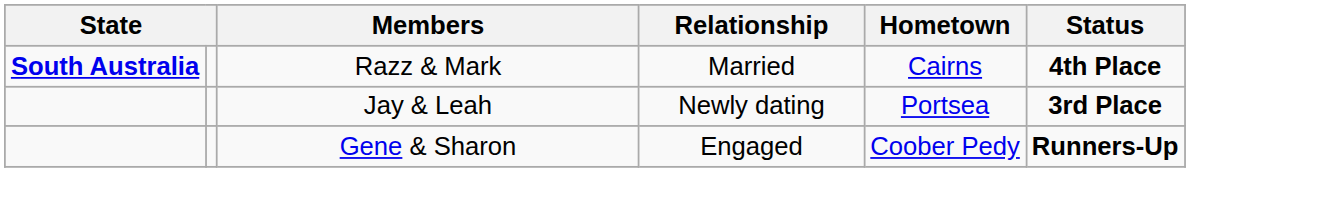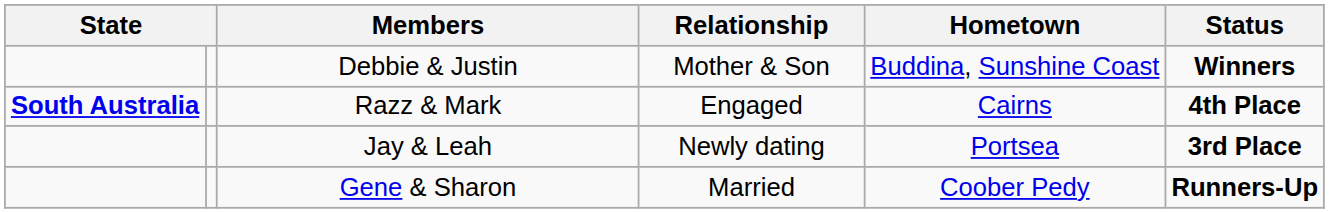 <table class="wikitable sortable" align="center" style="text-align:center; font-size:90%">
 <tr>
 <th colspan="2">State</th>
 <th width="230px">Members</th>
 <th width="120px">Relationship</th>
 <th>Hometown</th>
 <th>Status</th>
 </tr>
 <tr>
+<td></td>
+<td></td>
+<td>Debbie & Justin</td>
+<td>Mother & Son</td>
+<td><a href='#'>Buddina</a>, <a href='#'>Sunshine Coast</a></td>
+<td><strong>Winners</strong></td>
+</tr>
+<tr>
 <td><strong><a href='#'>South Australia</a></strong></td>
 <td></td>
 <td>Razz & Mark</td>
-<td>Married</td>
+<td>Engaged</td>
 <td><a href='#'>Cairns</a></td>
 <td><strong>4th Place</strong></td>
 </tr>
 <tr>
 <td></td>
 <td></td>
 <td>Jay & Leah</td>
 <td>Newly dating</td>
 <td><a href='#'>Portsea</a></td>
 <td><strong>3rd Place</strong></td>
 </tr>
 <tr>
 <td></td>
 <td></td>
 <td><a href='#'>Gene</a> & Sharon</td>
-<td>Engaged</td>
+<td>Married</td>
 <td><a href='#'>Coober Pedy</a></td>
 <td><strong>Runners-Up</strong></td>
 </tr>
 </table>
